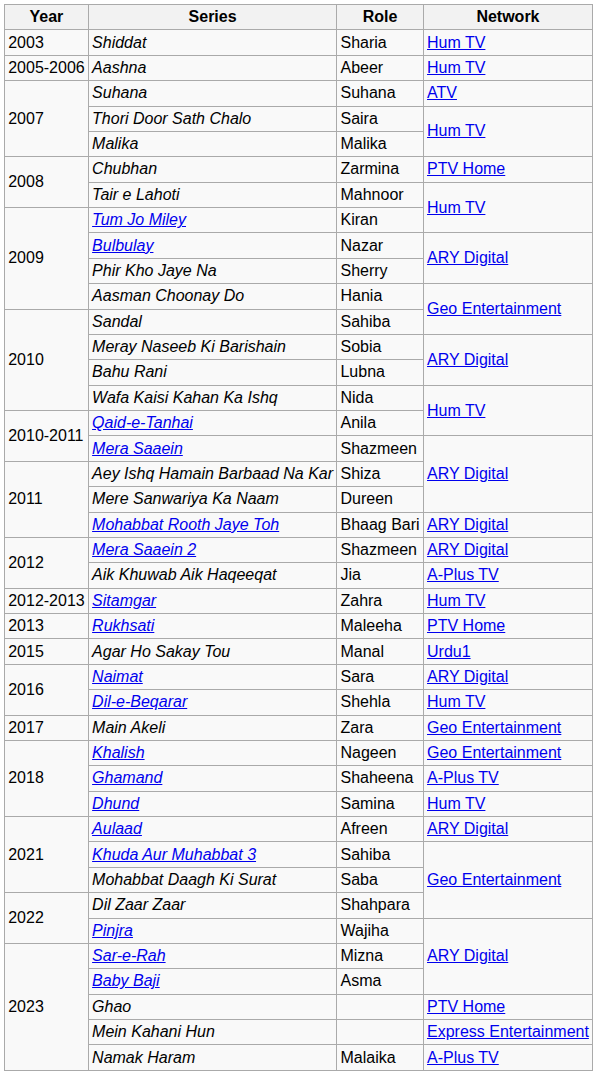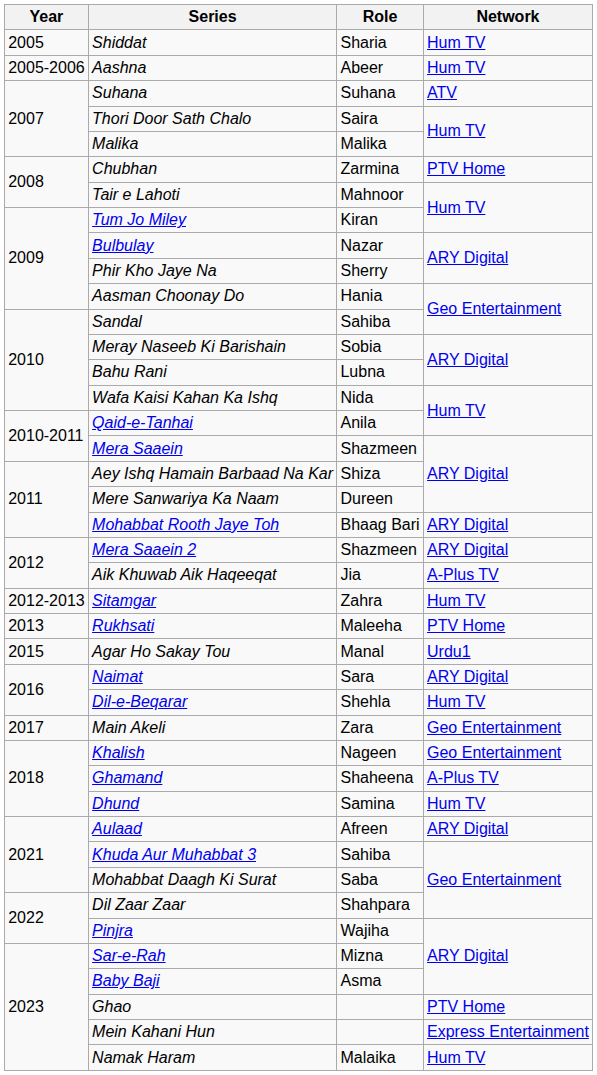 <table class="wikitable">
 <tr>
 <th>Year</th>
 <th>Series</th>
 <th>Role</th>
 <th>Network</th>
 </tr>
 <tr>
-<td>2003</td>
+<td>2005</td>
 <td><em>Shiddat</em></td>
 <td>Sharia</td>
 <td><a href='#'>Hum TV</a></td>
 </tr>
 <tr>
 <td>2005-2006</td>
 <td><em>Aashna</em></td>
 <td>Abeer</td>
 <td><a href='#'>Hum TV</a></td>
 </tr>
 <tr>
 <td rowspan="3">2007</td>
 <td><em>Suhana</em></td>
 <td>Suhana</td>
 <td><a href='#'>ATV</a></td>
 </tr>
 <tr>
 <td><em>Thori Door Sath Chalo</em></td>
 <td>Saira</td>
 <td rowspan="2"><a href='#'>Hum TV</a></td>
 </tr>
 <tr>
 <td><em>Malika</em></td>
 <td>Malika</td>
 </tr>
 <tr>
 <td rowspan="2">2008</td>
 <td><em>Chubhan</em></td>
 <td>Zarmina</td>
 <td><a href='#'>PTV Home</a></td>
 </tr>
 <tr>
 <td><em>Tair e Lahoti</em></td>
 <td>Mahnoor</td>
 <td rowspan="2"><a href='#'>Hum TV</a></td>
 </tr>
 <tr>
 <td rowspan="4">2009</td>
 <td><em><a href='#'>Tum Jo Miley</a></em></td>
 <td>Kiran</td>
 </tr>
 <tr>
 <td><em><a href='#'>Bulbulay</a></em></td>
 <td>Nazar</td>
 <td rowspan="2"><a href='#'>ARY Digital</a></td>
 </tr>
 <tr>
 <td><em>Phir Kho Jaye Na</em></td>
 <td>Sherry</td>
 </tr>
 <tr>
 <td><em>Aasman Choonay Do</em></td>
 <td>Hania</td>
 <td rowspan="2"><a href='#'>Geo Entertainment</a></td>
 </tr>
 <tr>
 <td rowspan="4">2010</td>
 <td><em>Sandal</em></td>
 <td>Sahiba</td>
 </tr>
 <tr>
 <td><em>Meray Naseeb Ki Barishain</em></td>
 <td>Sobia</td>
 <td rowspan="2"><a href='#'>ARY Digital</a></td>
 </tr>
 <tr>
 <td><em>Bahu Rani</em></td>
 <td>Lubna</td>
 </tr>
 <tr>
 <td><em>Wafa Kaisi Kahan Ka Ishq</em></td>
 <td>Nida</td>
 <td rowspan="2"><a href='#'>Hum TV</a></td>
 </tr>
 <tr>
 <td rowspan="2">2010-2011</td>
 <td><em><a href='#'>Qaid-e-Tanhai</a></em></td>
 <td>Anila</td>
 </tr>
 <tr>
 <td><em><a href='#'>Mera Saaein</a></em></td>
 <td>Shazmeen</td>
 <td rowspan="3"><a href='#'>ARY Digital</a></td>
 </tr>
 <tr>
 <td rowspan="3">2011</td>
 <td><em>Aey Ishq Hamain Barbaad Na Kar</em></td>
 <td>Shiza</td>
 </tr>
 <tr>
 <td><em>Mere Sanwariya Ka Naam</em></td>
 <td>Dureen</td>
 </tr>
 <tr>
 <td><em><a href='#'>Mohabbat Rooth Jaye Toh</a></em></td>
 <td>Bhaag Bari</td>
 <td><a href='#'>ARY Digital</a></td>
 </tr>
 <tr>
 <td rowspan="2">2012</td>
 <td><em><a href='#'>Mera Saaein 2</a></em></td>
 <td>Shazmeen</td>
 <td><a href='#'>ARY Digital</a></td>
 </tr>
 <tr>
 <td><em>Aik Khuwab Aik Haqeeqat</em></td>
 <td>Jia</td>
 <td><a href='#'>A-Plus TV</a></td>
 </tr>
 <tr>
 <td>2012-2013</td>
 <td><em><a href='#'>Sitamgar</a></em></td>
 <td>Zahra</td>
 <td><a href='#'>Hum TV</a></td>
 </tr>
 <tr>
 <td>2013</td>
 <td><em><a href='#'>Rukhsati</a></em></td>
 <td>Maleeha</td>
 <td><a href='#'>PTV Home</a></td>
 </tr>
 <tr>
 <td>2015</td>
 <td><em>Agar Ho Sakay Tou</em></td>
 <td>Manal</td>
 <td><a href='#'>Urdu1</a></td>
 </tr>
 <tr>
 <td rowspan="2">2016</td>
 <td><em><a href='#'>Naimat</a></em></td>
 <td>Sara</td>
 <td><a href='#'>ARY Digital</a></td>
 </tr>
 <tr>
 <td><em><a href='#'>Dil-e-Beqarar</a></em></td>
 <td>Shehla</td>
 <td><a href='#'>Hum TV</a></td>
 </tr>
 <tr>
 <td>2017</td>
 <td><em>Main Akeli</em></td>
 <td>Zara</td>
 <td><a href='#'>Geo Entertainment</a></td>
 </tr>
 <tr>
 <td rowspan="3">2018</td>
 <td><em><a href='#'>Khalish</a></em></td>
 <td>Nageen</td>
 <td><a href='#'>Geo Entertainment</a></td>
 </tr>
 <tr>
 <td><em><a href='#'>Ghamand</a></em></td>
 <td>Shaheena</td>
 <td><a href='#'>A-Plus TV</a></td>
 </tr>
 <tr>
 <td><em><a href='#'>Dhund</a></em></td>
 <td>Samina</td>
 <td><a href='#'>Hum TV</a></td>
 </tr>
 <tr>
 <td rowspan="3">2021</td>
 <td><em><a href='#'>Aulaad</a></em></td>
 <td>Afreen</td>
 <td><a href='#'>ARY Digital</a></td>
 </tr>
 <tr>
 <td><em><a href='#'>Khuda Aur Muhabbat 3</a></em></td>
 <td>Sahiba</td>
 <td rowspan="3"><a href='#'>Geo Entertainment</a></td>
 </tr>
 <tr>
 <td><em>Mohabbat Daagh Ki Surat</em></td>
 <td>Saba</td>
 </tr>
 <tr>
 <td rowspan="2">2022</td>
 <td><em>Dil Zaar Zaar</em></td>
 <td>Shahpara</td>
 </tr>
 <tr>
 <td><em><a href='#'>Pinjra</a></em></td>
 <td>Wajiha</td>
 <td rowspan="3"><a href='#'>ARY Digital</a></td>
 </tr>
 <tr>
 <td rowspan="5">2023</td>
 <td><em><a href='#'>Sar-e-Rah</a></em></td>
 <td>Mizna</td>
 </tr>
 <tr>
 <td><em><a href='#'>Baby Baji</a></em></td>
 <td>Asma</td>
 </tr>
 <tr>
 <td><em>Ghao</em></td>
 <td></td>
 <td><a href='#'>PTV Home</a></td>
 </tr>
 <tr>
 <td><em>Mein Kahani Hun</em></td>
 <td></td>
 <td><a href='#'>Express Entertainment</a></td>
 </tr>
 <tr>
 <td><em>Namak Haram</em></td>
 <td>Malaika</td>
-<td><a href='#'>A-Plus TV</a></td>
+<td><a href='#'>Hum TV</a></td>
 </tr>
 </table>
